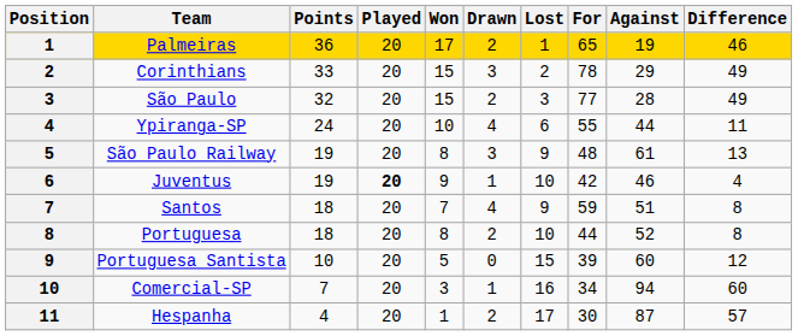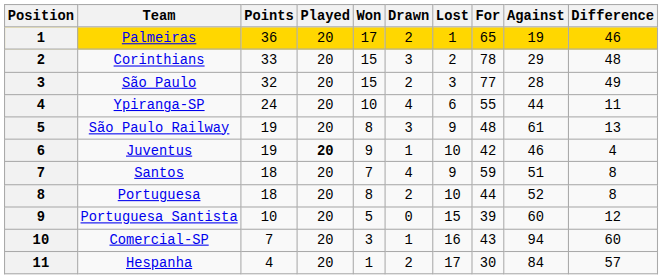 <table class="wikitable" style="text-align:center">
 <tr>
 <th>Position</th>
 <th>Team</th>
 <th>Points</th>
 <th>Played</th>
 <th>Won</th>
 <th>Drawn</th>
 <th>Lost</th>
 <th>For</th>
 <th>Against</th>
 <th>Difference</th>
 </tr>
 <tr style="background: gold;">
 <th>1</th>
 <td><a href='#'>Palmeiras</a></td>
 <td>36</td>
 <td>20</td>
 <td>17</td>
 <td>2</td>
 <td>1</td>
 <td>65</td>
 <td>19</td>
 <td>46</td>
 </tr>
 <tr>
 <th>2</th>
 <td><a href='#'>Corinthians</a></td>
 <td>33</td>
 <td>20</td>
 <td>15</td>
 <td>3</td>
 <td>2</td>
 <td>78</td>
 <td>29</td>
-<td>49</td>
+<td>48</td>
 </tr>
 <tr>
 <th>3</th>
 <td><a href='#'>São Paulo</a></td>
 <td>32</td>
 <td>20</td>
 <td>15</td>
 <td>2</td>
 <td>3</td>
 <td>77</td>
 <td>28</td>
 <td>49</td>
 </tr>
 <tr>
 <th>4</th>
 <td><a href='#'>Ypiranga-SP</a></td>
 <td>24</td>
 <td>20</td>
 <td>10</td>
 <td>4</td>
 <td>6</td>
 <td>55</td>
 <td>44</td>
 <td>11</td>
 </tr>
 <tr>
 <th>5</th>
 <td><a href='#'>São Paulo Railway</a></td>
 <td>19</td>
 <td>20</td>
 <td>8</td>
 <td>3</td>
 <td>9</td>
 <td>48</td>
 <td>61</td>
 <td>13</td>
 </tr>
 <tr>
 <th>6</th>
 <td><a href='#'>Juventus</a></td>
 <td>19</td>
 <td><strong>20</strong></td>
 <td>9</td>
 <td>1</td>
 <td>10</td>
 <td>42</td>
 <td>46</td>
 <td>4</td>
 </tr>
 <tr>
 <th>7</th>
 <td><a href='#'>Santos</a></td>
 <td>18</td>
 <td>20</td>
 <td>7</td>
 <td>4</td>
 <td>9</td>
 <td>59</td>
 <td>51</td>
 <td>8</td>
 </tr>
 <tr>
 <th>8</th>
 <td><a href='#'>Portuguesa</a></td>
 <td>18</td>
 <td>20</td>
 <td>8</td>
 <td>2</td>
 <td>10</td>
 <td>44</td>
 <td>52</td>
 <td>8</td>
 </tr>
 <tr>
 <th>9</th>
 <td><a href='#'>Portuguesa Santista</a></td>
 <td>10</td>
 <td>20</td>
 <td>5</td>
 <td>0</td>
 <td>15</td>
 <td>39</td>
 <td>60</td>
 <td>12</td>
 </tr>
 <tr>
 <th>10</th>
 <td><a href='#'>Comercial-SP</a></td>
 <td>7</td>
 <td>20</td>
 <td>3</td>
 <td>1</td>
 <td>16</td>
-<td>34</td>
+<td>43</td>
 <td>94</td>
 <td>60</td>
 </tr>
 <tr>
 <th>11</th>
 <td><a href='#'>Hespanha</a></td>
 <td>4</td>
 <td>20</td>
 <td>1</td>
 <td>2</td>
 <td>17</td>
 <td>30</td>
-<td>87</td>
+<td>84</td>
 <td>57</td>
 </tr>
 </table>
